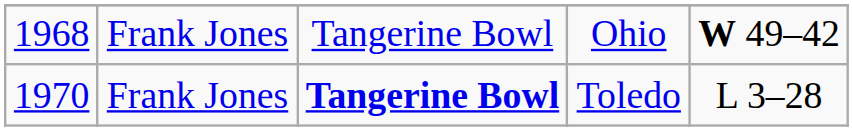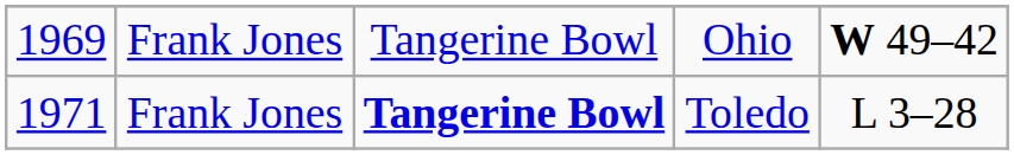 <table class="wikitable" style="text-align:center;">
 <tr>
 </tr>
 <tr>
-<td><a href='#'>1968</a></td>
+<td><a href='#'>1969</a></td>
 <td><a href='#'>Frank Jones</a></td>
 <td><a href='#'>Tangerine Bowl</a></td>
 <td><a href='#'>Ohio</a></td>
 <td><strong>W</strong> 49–42</td>
 </tr>
 <tr>
-<td><a href='#'>1970</a></td>
+<td><a href='#'>1971</a></td>
 <td><a href='#'>Frank Jones</a></td>
 <td><strong><a href='#'>Tangerine Bowl</a></strong></td>
 <td><a href='#'>Toledo</a></td>
 <td>L 3–28</td>
 </tr>
 </table>
